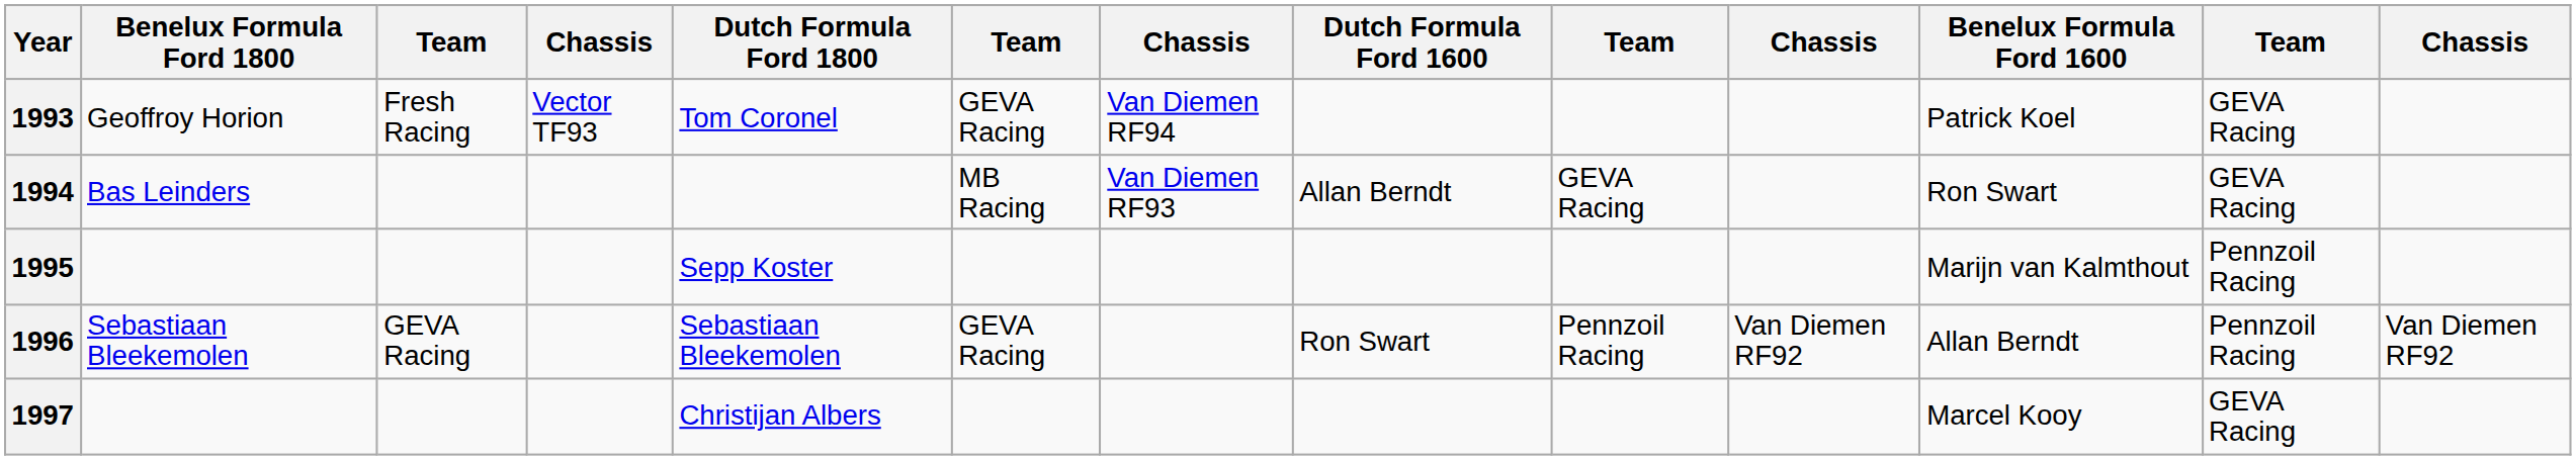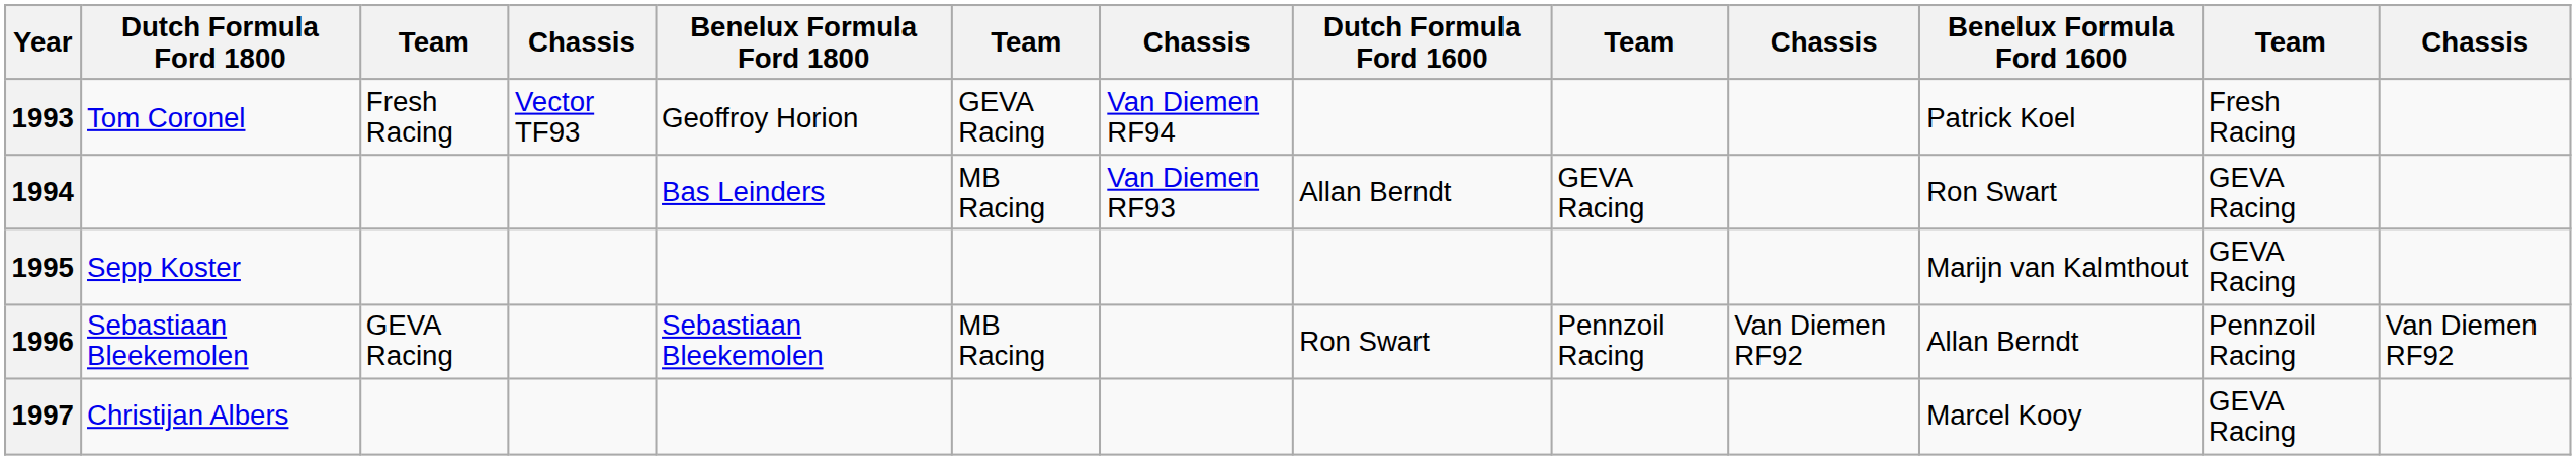 <table class="wikitable" style="text-align:left; font-size:85%">
 <tr>
 <th>Year</th>
-<th>Benelux Formula Ford 1800</th>
+<th>Dutch Formula Ford 1800</th>
 <th>Team</th>
 <th>Chassis</th>
-<th>Dutch Formula Ford 1800</th>
+<th>Benelux Formula Ford 1800</th>
 <th>Team</th>
 <th>Chassis</th>
 <th>Dutch Formula Ford 1600</th>
 <th>Team</th>
 <th>Chassis</th>
 <th>Benelux Formula Ford 1600</th>
 <th>Team</th>
 <th>Chassis</th>
 </tr>
 <tr>
 <th>1993</th>
-<td> Geoffroy Horion</td>
+<td> <a href='#'>Tom Coronel</a></td>
 <td>Fresh Racing</td>
 <td><a href='#'>Vector</a> TF93</td>
-<td> <a href='#'>Tom Coronel</a></td>
+<td> Geoffroy Horion</td>
 <td>GEVA Racing</td>
 <td><a href='#'>Van Diemen</a> RF94</td>
 <td></td>
 <td></td>
 <td></td>
 <td> Patrick Koel</td>
-<td>GEVA Racing</td>
+<td>Fresh Racing</td>
 <td></td>
 </tr>
 <tr>
 <th>1994</th>
-<td> <a href='#'>Bas Leinders</a></td>
 <td></td>
 <td></td>
 <td></td>
+<td> <a href='#'>Bas Leinders</a></td>
 <td>MB Racing</td>
 <td><a href='#'>Van Diemen</a> RF93</td>
 <td> Allan Berndt</td>
 <td>GEVA Racing</td>
 <td></td>
 <td> Ron Swart</td>
 <td>GEVA Racing</td>
 <td></td>
 </tr>
 <tr>
 <th>1995</th>
-<td></td>
-<td></td>
-<td></td>
 <td> <a href='#'>Sepp Koster</a></td>
 <td></td>
 <td></td>
 <td></td>
 <td></td>
 <td></td>
+<td></td>
+<td></td>
+<td></td>
 <td> Marijn van Kalmthout</td>
-<td>Pennzoil Racing</td>
+<td>GEVA Racing</td>
 <td></td>
 </tr>
 <tr>
 <th>1996</th>
 <td> <a href='#'>Sebastiaan Bleekemolen</a></td>
 <td>GEVA Racing</td>
 <td></td>
 <td> <a href='#'>Sebastiaan Bleekemolen</a></td>
-<td>GEVA Racing</td>
+<td>MB Racing</td>
 <td></td>
 <td> Ron Swart</td>
 <td>Pennzoil Racing</td>
 <td>Van Diemen RF92</td>
 <td> Allan Berndt</td>
 <td>Pennzoil Racing</td>
 <td>Van Diemen RF92</td>
 </tr>
 <tr>
 <th>1997</th>
+<td> <a href='#'>Christijan Albers</a></td>
 <td></td>
 <td></td>
 <td></td>
-<td> <a href='#'>Christijan Albers</a></td>
 <td></td>
 <td></td>
 <td></td>
 <td></td>
 <td></td>
 <td> Marcel Kooy</td>
 <td>GEVA Racing</td>
 <td></td>
 </tr>
 </table>
